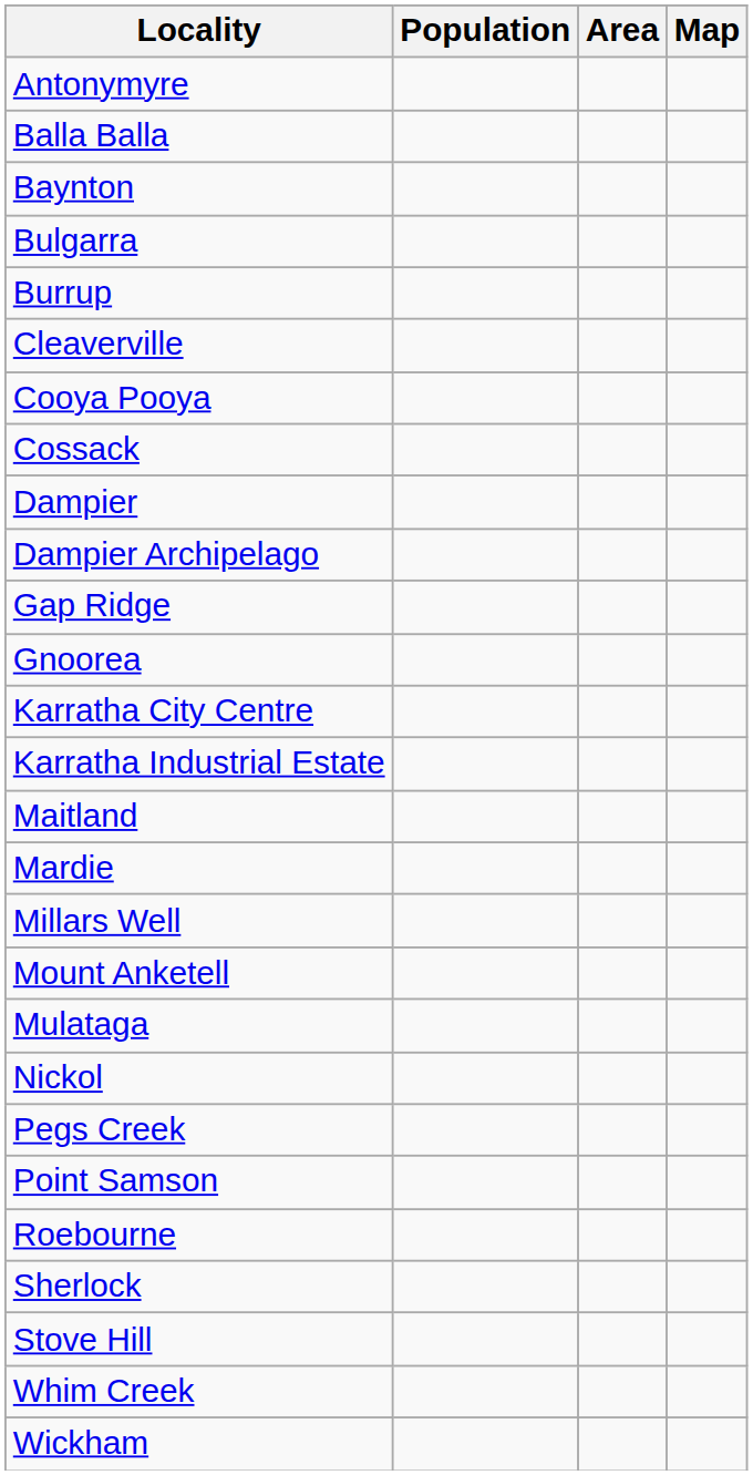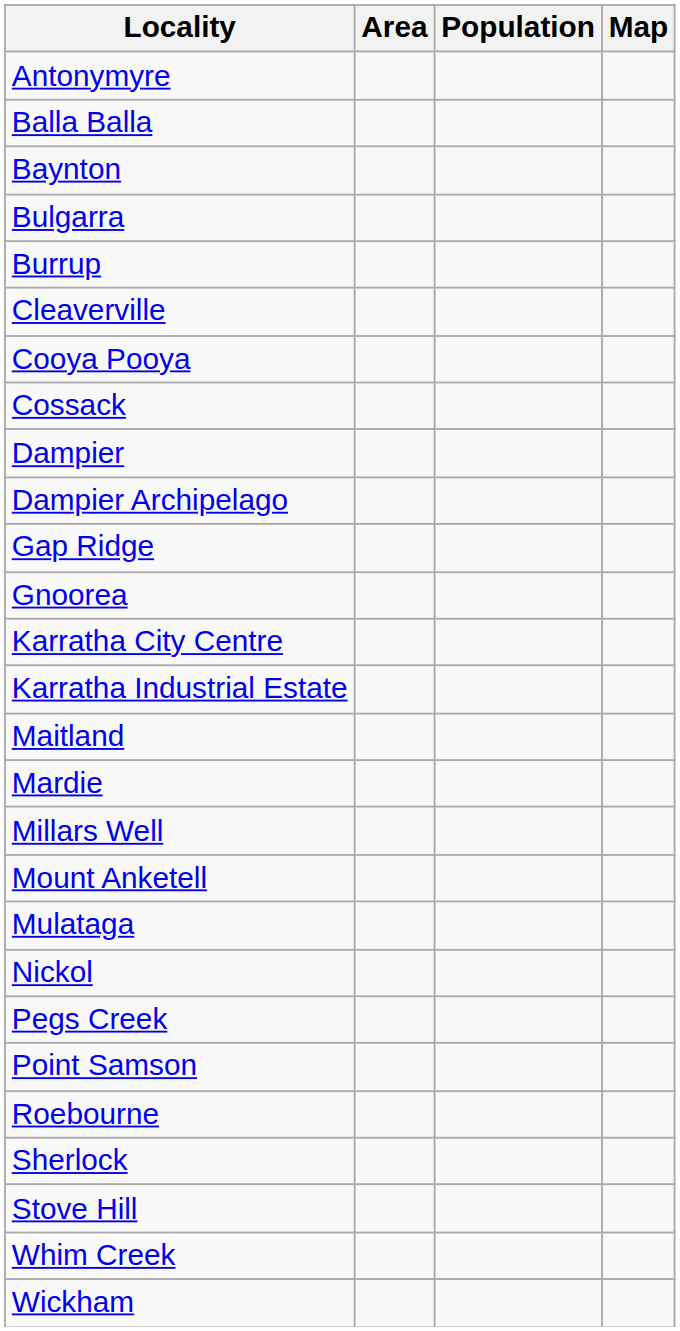 <table class="wikitable sortable">
 <tr>
 <th>Locality</th>
+<th data-sort-type=number>Area</th>
 <th data-sort-type=number>Population</th>
-<th data-sort-type=number>Area</th>
 <th>Map</th>
 </tr>
 <tr>
 <td><a href='#'>Antonymyre</a></td>
 <td></td>
 <td></td>
 <td></td>
 </tr>
 <tr>
 <td><a href='#'>Balla Balla</a></td>
 <td></td>
 <td></td>
 <td></td>
 </tr>
 <tr>
 <td><a href='#'>Baynton</a></td>
 <td></td>
 <td></td>
 <td></td>
 </tr>
 <tr>
 <td><a href='#'>Bulgarra</a></td>
 <td></td>
 <td></td>
 <td></td>
 </tr>
 <tr>
 <td><a href='#'>Burrup</a></td>
 <td></td>
 <td></td>
 <td></td>
 </tr>
 <tr>
 <td><a href='#'>Cleaverville</a></td>
 <td></td>
 <td></td>
 <td></td>
 </tr>
 <tr>
 <td><a href='#'>Cooya Pooya</a></td>
 <td></td>
 <td></td>
 <td></td>
 </tr>
 <tr>
 <td><a href='#'>Cossack</a></td>
 <td></td>
 <td></td>
 <td></td>
 </tr>
 <tr>
 <td><a href='#'>Dampier</a></td>
 <td></td>
 <td></td>
 <td></td>
 </tr>
 <tr>
 <td><a href='#'>Dampier Archipelago</a></td>
 <td></td>
 <td></td>
 <td></td>
 </tr>
 <tr>
 <td><a href='#'>Gap Ridge</a></td>
 <td></td>
 <td></td>
 <td></td>
 </tr>
 <tr>
 <td><a href='#'>Gnoorea</a></td>
 <td></td>
 <td></td>
 <td></td>
 </tr>
 <tr>
 <td><a href='#'>Karratha City Centre</a></td>
 <td></td>
 <td></td>
 <td></td>
 </tr>
 <tr>
 <td><a href='#'>Karratha Industrial Estate</a></td>
 <td></td>
 <td></td>
 <td></td>
 </tr>
 <tr>
 <td><a href='#'>Maitland</a></td>
 <td></td>
 <td></td>
 <td></td>
 </tr>
 <tr>
 <td><a href='#'>Mardie</a></td>
 <td></td>
 <td></td>
 <td></td>
 </tr>
 <tr>
 <td><a href='#'>Millars Well</a></td>
 <td></td>
 <td></td>
 <td></td>
 </tr>
 <tr>
 <td><a href='#'>Mount Anketell</a></td>
 <td></td>
 <td></td>
 <td></td>
 </tr>
 <tr>
 <td><a href='#'>Mulataga</a></td>
 <td></td>
 <td></td>
 <td></td>
 </tr>
 <tr>
 <td><a href='#'>Nickol</a></td>
 <td></td>
 <td></td>
 <td></td>
 </tr>
 <tr>
 <td><a href='#'>Pegs Creek</a></td>
 <td></td>
 <td></td>
 <td></td>
 </tr>
 <tr>
 <td><a href='#'>Point Samson</a></td>
 <td></td>
 <td></td>
 <td></td>
 </tr>
 <tr>
 <td><a href='#'>Roebourne</a></td>
 <td></td>
 <td></td>
 <td></td>
 </tr>
 <tr>
 <td><a href='#'>Sherlock</a></td>
 <td></td>
 <td></td>
 <td></td>
 </tr>
 <tr>
 <td><a href='#'>Stove Hill</a></td>
 <td></td>
 <td></td>
 <td></td>
 </tr>
 <tr>
 <td><a href='#'>Whim Creek</a></td>
 <td></td>
 <td></td>
 <td></td>
 </tr>
 <tr>
 <td><a href='#'>Wickham</a></td>
 <td></td>
 <td></td>
 <td></td>
 </tr>
 </table>
